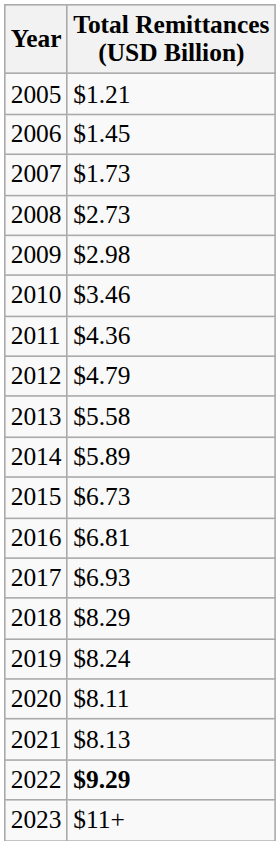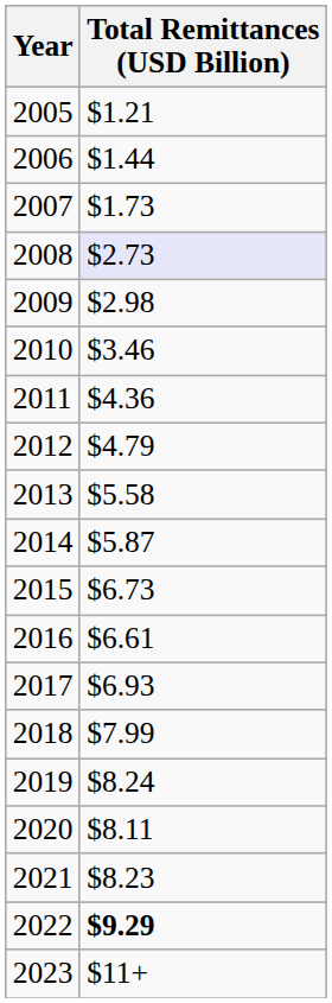 <table class="wikitable">
 <tr>
 <th>Year</th>
 <th>Total Remittances<br>(USD Billion)</th>
 </tr>
 <tr>
 <td>2005</td>
 <td>$1.21</td>
 </tr>
 <tr>
 <td>2006</td>
-<td>$1.45</td>
+<td>$1.44</td>
 </tr>
 <tr>
 <td>2007</td>
 <td>$1.73</td>
 </tr>
 <tr>
 <td>2008</td>
-<td>$2.73</td>
+<td style="background: lavender;">$2.73</td>
 </tr>
 <tr>
 <td>2009</td>
 <td>$2.98</td>
 </tr>
 <tr>
 <td>2010</td>
 <td>$3.46</td>
 </tr>
 <tr>
 <td>2011</td>
 <td>$4.36</td>
 </tr>
 <tr>
 <td>2012</td>
 <td>$4.79</td>
 </tr>
 <tr>
 <td>2013</td>
 <td>$5.58</td>
 </tr>
 <tr>
 <td>2014</td>
-<td>$5.89</td>
+<td>$5.87</td>
 </tr>
 <tr>
 <td>2015</td>
 <td>$6.73</td>
 </tr>
 <tr>
 <td>2016</td>
-<td>$6.81</td>
+<td>$6.61</td>
 </tr>
 <tr>
 <td>2017</td>
 <td>$6.93</td>
 </tr>
 <tr>
 <td>2018</td>
-<td>$8.29</td>
+<td>$7.99</td>
 </tr>
 <tr>
 <td>2019</td>
 <td>$8.24</td>
 </tr>
 <tr>
 <td>2020</td>
 <td>$8.11</td>
 </tr>
 <tr>
 <td>2021</td>
-<td>$8.13</td>
+<td>$8.23</td>
 </tr>
 <tr>
 <td>2022</td>
 <td><strong>$9.29</strong></td>
 </tr>
 <tr>
 <td>2023</td>
 <td>$11+</td>
 </tr>
 </table>
